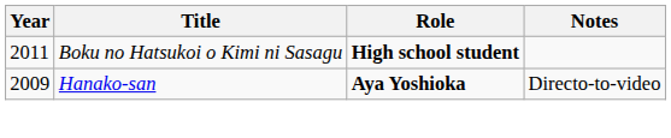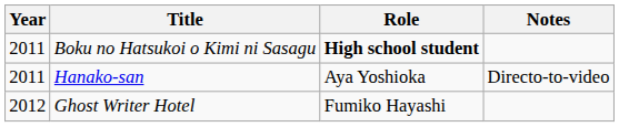 <table class="wikitable">
 <tr>
 <th>Year</th>
 <th>Title</th>
 <th>Role</th>
 <th>Notes</th>
 </tr>
 <tr>
 <td>2011</td>
 <td><em>Boku no Hatsukoi o Kimi ni Sasagu</em></td>
 <td><strong>High school student</strong></td>
 <td></td>
 </tr>
 <tr>
-<td>2009</td>
+<td>2011</td>
 <td><em><a href='#'>Hanako-san</a></em></td>
-<td><strong>Aya Yoshioka</strong></td>
+<td>Aya Yoshioka</td>
 <td>Directo-to-video</td>
 </tr>
+<tr>
+<td>2012</td>
+<td><em>Ghost Writer Hotel</em></td>
+<td>Fumiko Hayashi</td>
+<td></td>
+</tr>
 </table>
